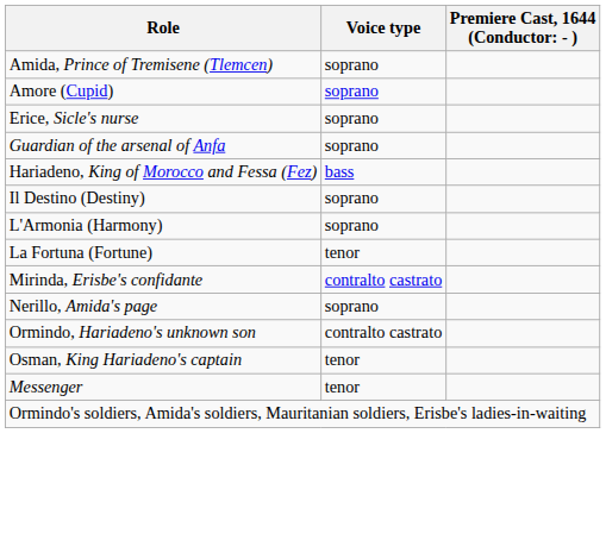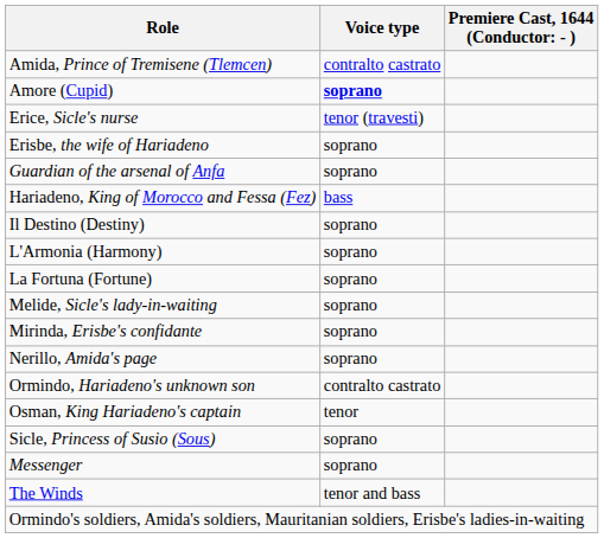 <table class="wikitable">
 <tr>
 <th>Role</th>
 <th>Voice type</th>
 <th>Premiere Cast, 1644<br>(Conductor: - )</th>
 </tr>
 <tr>
 <td>Amida, <em>Prince of Tremisene (<a href='#'>Tlemcen</a>)</em></td>
-<td>soprano</td>
+<td><a href='#'>contralto</a> <a href='#'>castrato</a></td>
 <td></td>
 </tr>
 <tr>
 <td>Amore (<a href='#'>Cupid</a>)</td>
-<td><a href='#'>soprano</a></td>
+<td><strong><a href='#'>soprano</a></strong></td>
 <td></td>
 </tr>
 <tr>
 <td>Erice, <em>Sicle's nurse</em></td>
+<td><a href='#'>tenor</a> (<a href='#'>travesti</a>)</td>
+<td></td>
+</tr>
+<tr>
+<td>Erisbe, <em>the wife of Hariadeno</em></td>
 <td>soprano</td>
 <td></td>
 </tr>
 <tr>
 <td><em>Guardian of the arsenal of <a href='#'>Anfa</a></em></td>
 <td>soprano</td>
 <td></td>
 </tr>
 <tr>
 <td>Hariadeno, <em>King of <a href='#'>Morocco</a> and Fessa (<a href='#'>Fez</a>)</em></td>
 <td><a href='#'>bass</a></td>
 <td></td>
 </tr>
 <tr>
 <td>Il Destino (Destiny)</td>
 <td>soprano</td>
 <td></td>
 </tr>
 <tr>
 <td>L'Armonia (Harmony)</td>
 <td>soprano</td>
 <td></td>
 </tr>
 <tr>
 <td>La Fortuna (Fortune)</td>
-<td>tenor</td>
+<td>soprano</td>
+<td></td>
+</tr>
+<tr>
+<td>Melide, <em>Sicle's lady-in-waiting</em></td>
+<td>soprano</td>
 <td></td>
 </tr>
 <tr>
 <td>Mirinda, <em>Erisbe's confidante</em></td>
-<td><a href='#'>contralto</a> <a href='#'>castrato</a></td>
+<td>soprano</td>
 <td></td>
 </tr>
 <tr>
 <td>Nerillo, <em>Amida's page</em></td>
 <td>soprano</td>
 <td></td>
 </tr>
 <tr>
 <td>Ormindo, <em>Hariadeno's unknown son</em></td>
 <td>contralto castrato</td>
 <td></td>
 </tr>
 <tr>
 <td>Osman, <em>King Hariadeno's captain</em></td>
 <td>tenor</td>
 <td></td>
 </tr>
 <tr>
+<td>Sicle, <em>Princess of Susio (<a href='#'>Sous</a>)</em></td>
+<td>soprano</td>
+<td></td>
+</tr>
+<tr>
 <td><em>Messenger</em></td>
-<td>tenor</td>
+<td>soprano</td>
+<td></td>
+</tr>
+<tr>
+<td><a href='#'>The Winds</a></td>
+<td>tenor and bass</td>
 <td></td>
 </tr>
 <tr>
 <td colspan="3">Ormindo's soldiers, Amida's soldiers, Mauritanian soldiers, Erisbe's ladies-in-waiting</td>
 </tr>
 </table>
